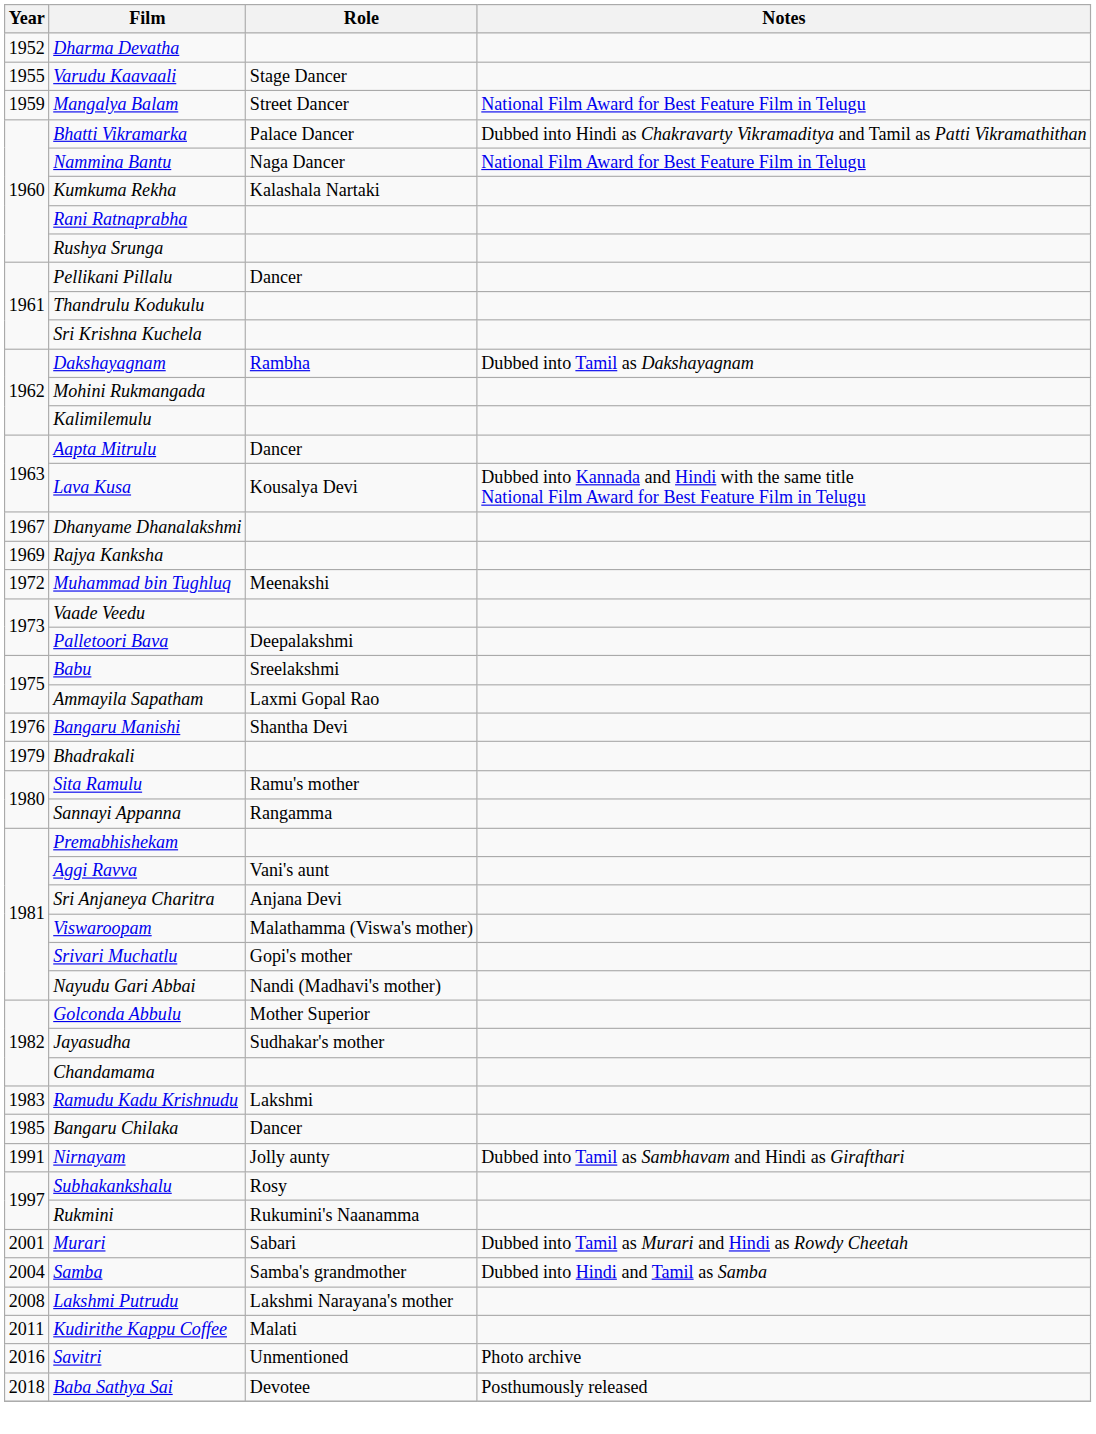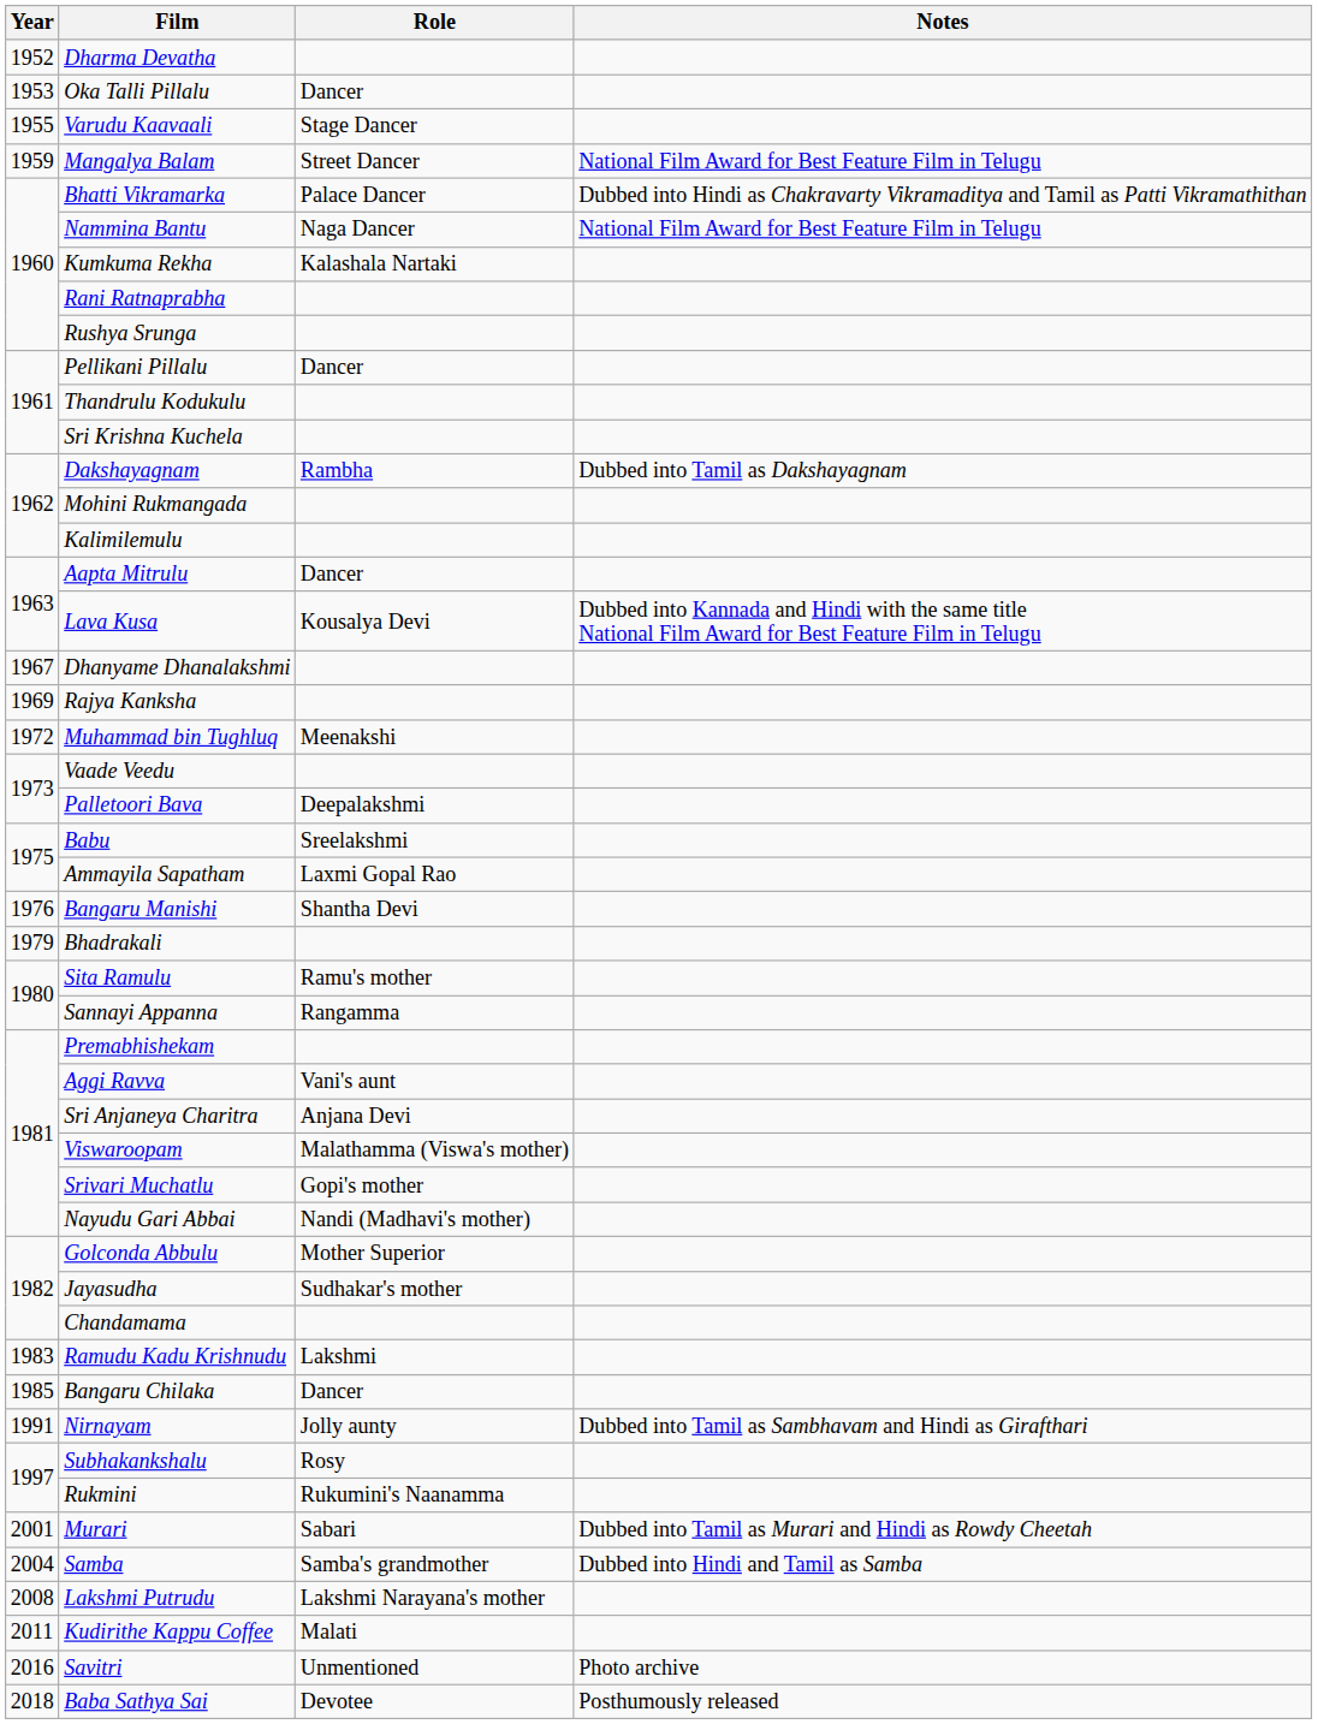 <table class="wikitable sortable">
 <tr style="background:#ccc; text-align:center;">
 <th>Year</th>
 <th>Film</th>
 <th>Role</th>
 <th>Notes</th>
 </tr>
 <tr>
 <td>1952</td>
 <td><em><a href='#'>Dharma Devatha</a></em></td>
 <td></td>
+<td></td>
+</tr>
+<tr>
+<td>1953</td>
+<td><em>Oka Talli Pillalu</em></td>
+<td>Dancer</td>
 <td></td>
 </tr>
 <tr>
 <td>1955</td>
 <td><em><a href='#'>Varudu Kaavaali</a></em></td>
 <td>Stage Dancer</td>
 <td></td>
 </tr>
 <tr>
 <td>1959</td>
 <td><em><a href='#'>Mangalya Balam</a></em></td>
 <td>Street Dancer</td>
 <td><a href='#'>National Film Award for Best Feature Film in Telugu</a></td>
 </tr>
 <tr>
 <td rowspan="5">1960</td>
 <td><em><a href='#'>Bhatti Vikramarka</a></em></td>
 <td>Palace Dancer</td>
 <td>Dubbed into Hindi as <em>Chakravarty Vikramaditya</em> and Tamil as <em>Patti Vikramathithan</em></td>
 </tr>
 <tr>
 <td><em><a href='#'>Nammina Bantu</a></em></td>
 <td>Naga Dancer</td>
 <td><a href='#'>National Film Award for Best Feature Film in Telugu</a></td>
 </tr>
 <tr>
 <td><em>Kumkuma Rekha</em></td>
 <td>Kalashala Nartaki</td>
 <td></td>
 </tr>
 <tr>
 <td><em><a href='#'>Rani Ratnaprabha</a></em></td>
 <td></td>
 <td></td>
 </tr>
 <tr>
 <td><em>Rushya Srunga</em></td>
 <td></td>
 <td></td>
 </tr>
 <tr>
 <td rowspan="3">1961</td>
 <td><em>Pellikani Pillalu</em></td>
 <td>Dancer</td>
 <td></td>
 </tr>
 <tr>
 <td><em>Thandrulu Kodukulu</em></td>
 <td></td>
 <td></td>
 </tr>
 <tr>
 <td><em>Sri Krishna Kuchela</em></td>
 <td></td>
 <td></td>
 </tr>
 <tr>
 <td rowspan="3">1962</td>
 <td><em><a href='#'>Dakshayagnam</a></em></td>
 <td><a href='#'>Rambha</a></td>
 <td>Dubbed into <a href='#'>Tamil</a> as <em>Dakshayagnam</em></td>
 </tr>
 <tr>
 <td><em>Mohini Rukmangada</em></td>
 <td></td>
 <td></td>
 </tr>
 <tr>
 <td><em>Kalimilemulu</em></td>
 <td></td>
 <td></td>
 </tr>
 <tr>
 <td rowspan="2">1963</td>
 <td><em><a href='#'>Aapta Mitrulu</a></em></td>
 <td>Dancer</td>
 <td></td>
 </tr>
 <tr>
 <td><em><a href='#'>Lava Kusa</a></em></td>
 <td>Kousalya Devi</td>
 <td>Dubbed into <a href='#'>Kannada</a> and <a href='#'>Hindi</a> with the same title <br><a href='#'>National Film Award for Best Feature Film in Telugu</a></td>
 </tr>
 <tr>
 <td>1967</td>
 <td><em>Dhanyame Dhanalakshmi</em></td>
 <td></td>
 <td></td>
 </tr>
 <tr>
 <td>1969</td>
 <td><em>Rajya Kanksha</em></td>
 <td></td>
 <td></td>
 </tr>
 <tr>
 <td>1972</td>
 <td><em><a href='#'>Muhammad bin Tughluq</a></em></td>
 <td>Meenakshi</td>
 <td></td>
 </tr>
 <tr>
 <td rowspan="2">1973</td>
 <td><em>Vaade Veedu</em></td>
 <td></td>
 <td></td>
 </tr>
 <tr>
 <td><em><a href='#'>Palletoori Bava</a></em></td>
 <td>Deepalakshmi</td>
 <td></td>
 </tr>
 <tr>
 <td rowspan="2">1975</td>
 <td><em><a href='#'>Babu</a></em></td>
 <td>Sreelakshmi</td>
 <td></td>
 </tr>
 <tr>
 <td><em>Ammayila Sapatham</em></td>
 <td>Laxmi Gopal Rao</td>
 <td></td>
 </tr>
 <tr>
 <td>1976</td>
 <td><em><a href='#'>Bangaru Manishi</a></em></td>
 <td>Shantha Devi</td>
 <td></td>
 </tr>
 <tr>
 <td>1979</td>
 <td><em>Bhadrakali</em></td>
 <td></td>
 <td></td>
 </tr>
 <tr>
 <td rowspan="2">1980</td>
 <td><em><a href='#'>Sita Ramulu</a></em></td>
 <td>Ramu's mother</td>
 <td></td>
 </tr>
 <tr>
 <td><em>Sannayi Appanna</em></td>
 <td>Rangamma</td>
 <td></td>
 </tr>
 <tr>
 <td rowspan="6">1981</td>
 <td><em><a href='#'>Premabhishekam</a> </em></td>
 <td></td>
 <td></td>
 </tr>
 <tr>
 <td><em><a href='#'>Aggi Ravva</a></em></td>
 <td>Vani's aunt</td>
 <td></td>
 </tr>
 <tr>
 <td><em>Sri Anjaneya Charitra</em></td>
 <td>Anjana Devi</td>
 <td></td>
 </tr>
 <tr>
 <td><em><a href='#'>Viswaroopam</a></em></td>
 <td>Malathamma (Viswa's mother)</td>
 <td></td>
 </tr>
 <tr>
 <td><em><a href='#'>Srivari Muchatlu</a></em></td>
 <td>Gopi's mother</td>
 <td></td>
 </tr>
 <tr>
 <td><em>Nayudu Gari Abbai</em></td>
 <td>Nandi (Madhavi's mother)</td>
 <td></td>
 </tr>
 <tr>
 <td rowspan="3">1982</td>
 <td><em><a href='#'>Golconda Abbulu </a></em></td>
 <td>Mother Superior</td>
 <td></td>
 </tr>
 <tr>
 <td><em>Jayasudha</em></td>
 <td>Sudhakar's mother</td>
 <td></td>
 </tr>
 <tr>
 <td><em>Chandamama</em></td>
 <td></td>
 <td></td>
 </tr>
 <tr>
 <td>1983</td>
 <td><em><a href='#'>Ramudu Kadu Krishnudu</a></em></td>
 <td>Lakshmi</td>
 <td></td>
 </tr>
 <tr>
 <td>1985</td>
 <td><em>Bangaru Chilaka</em></td>
 <td>Dancer</td>
 <td></td>
 </tr>
 <tr>
 <td>1991</td>
 <td><em><a href='#'>Nirnayam</a></em></td>
 <td>Jolly aunty</td>
 <td>Dubbed into <a href='#'>Tamil</a> as <em>Sambhavam</em> and Hindi as <em>Girafthari</em></td>
 </tr>
 <tr>
 <td rowspan="2">1997</td>
 <td><em><a href='#'>Subhakankshalu</a></em></td>
 <td>Rosy</td>
 <td></td>
 </tr>
 <tr>
 <td><em>Rukmini</em></td>
 <td>Rukumini's Naanamma</td>
 <td></td>
 </tr>
 <tr>
 <td>2001</td>
 <td><em><a href='#'>Murari</a></em></td>
 <td>Sabari</td>
 <td>Dubbed into <a href='#'>Tamil</a> as <em>Murari</em> and <a href='#'>Hindi</a> as <em>Rowdy Cheetah</em></td>
 </tr>
 <tr>
 <td>2004</td>
 <td><em><a href='#'>Samba</a></em></td>
 <td>Samba's grandmother</td>
 <td>Dubbed into <a href='#'>Hindi</a> and <a href='#'>Tamil</a> as <em>Samba</em></td>
 </tr>
 <tr>
 <td>2008</td>
 <td><em><a href='#'>Lakshmi Putrudu</a></em></td>
 <td>Lakshmi Narayana's mother</td>
 <td></td>
 </tr>
 <tr>
 <td>2011</td>
 <td><em><a href='#'>Kudirithe Kappu Coffee</a></em></td>
 <td>Malati</td>
 <td></td>
 </tr>
 <tr>
 <td>2016</td>
 <td><em><a href='#'>Savitri</a></em></td>
 <td>Unmentioned</td>
 <td>Photo archive</td>
 </tr>
 <tr>
 <td>2018</td>
 <td><em><a href='#'>Baba Sathya Sai</a></em></td>
 <td>Devotee</td>
 <td>Posthumously released</td>
 </tr>
 <tr>
 </tr>
 </table>
